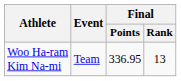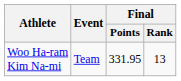 <table class=wikitable style="font-size:90%;">
 <tr>
 <th rowspan="2">Athlete</th>
 <th rowspan="2">Event</th>
 <th colspan="2">Final</th>
 </tr>
 <tr style="font-size:95%">
 <th>Points</th>
 <th>Rank</th>
 </tr>
 <tr align=center>
 <td align=left><a href='#'>Woo Ha-ram</a><br><a href='#'>Kim Na-mi</a></td>
 <td align=left><a href='#'>Team</a></td>
-<td>336.95</td>
+<td>331.95</td>
 <td>13</td>
 </tr>
 </table>
